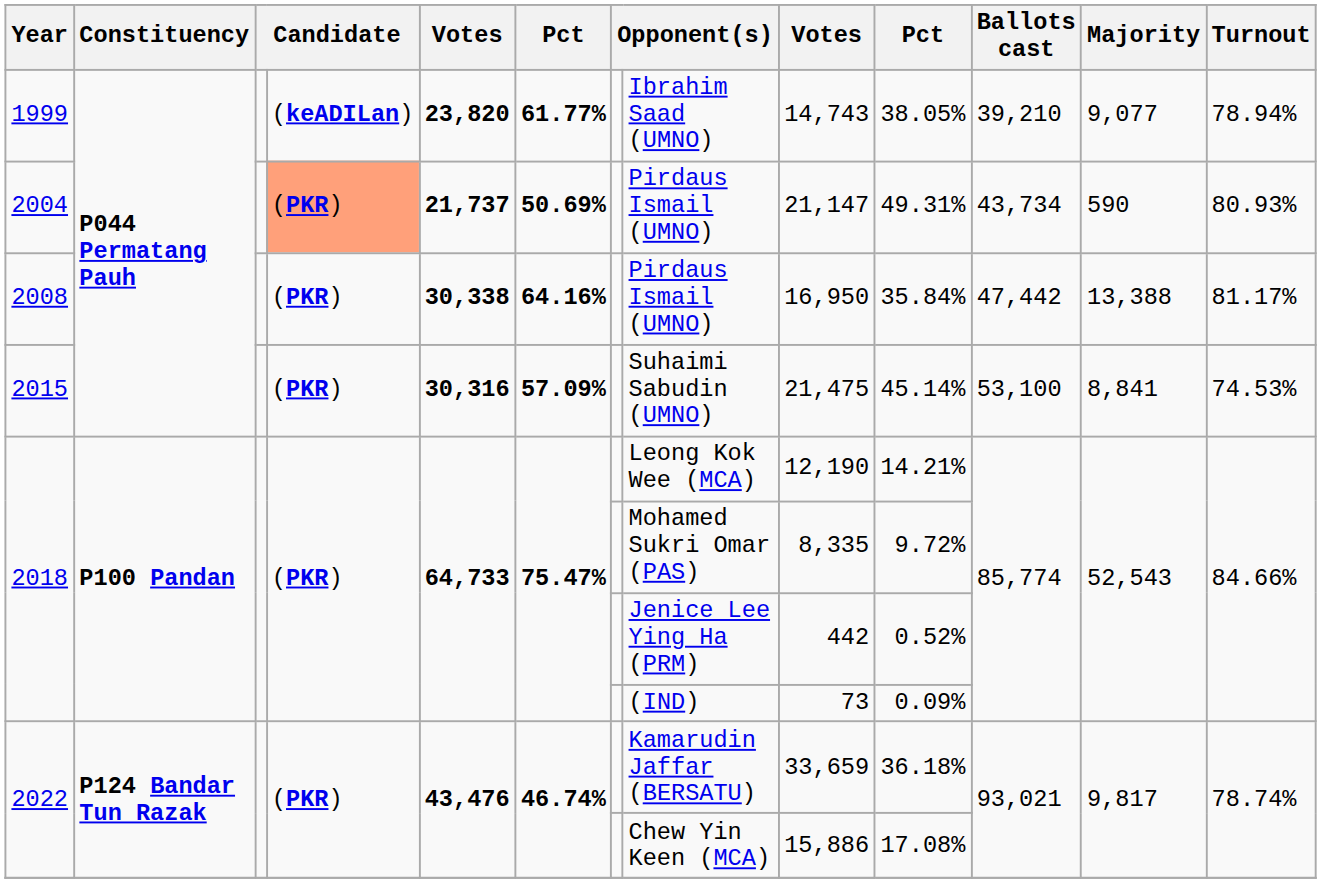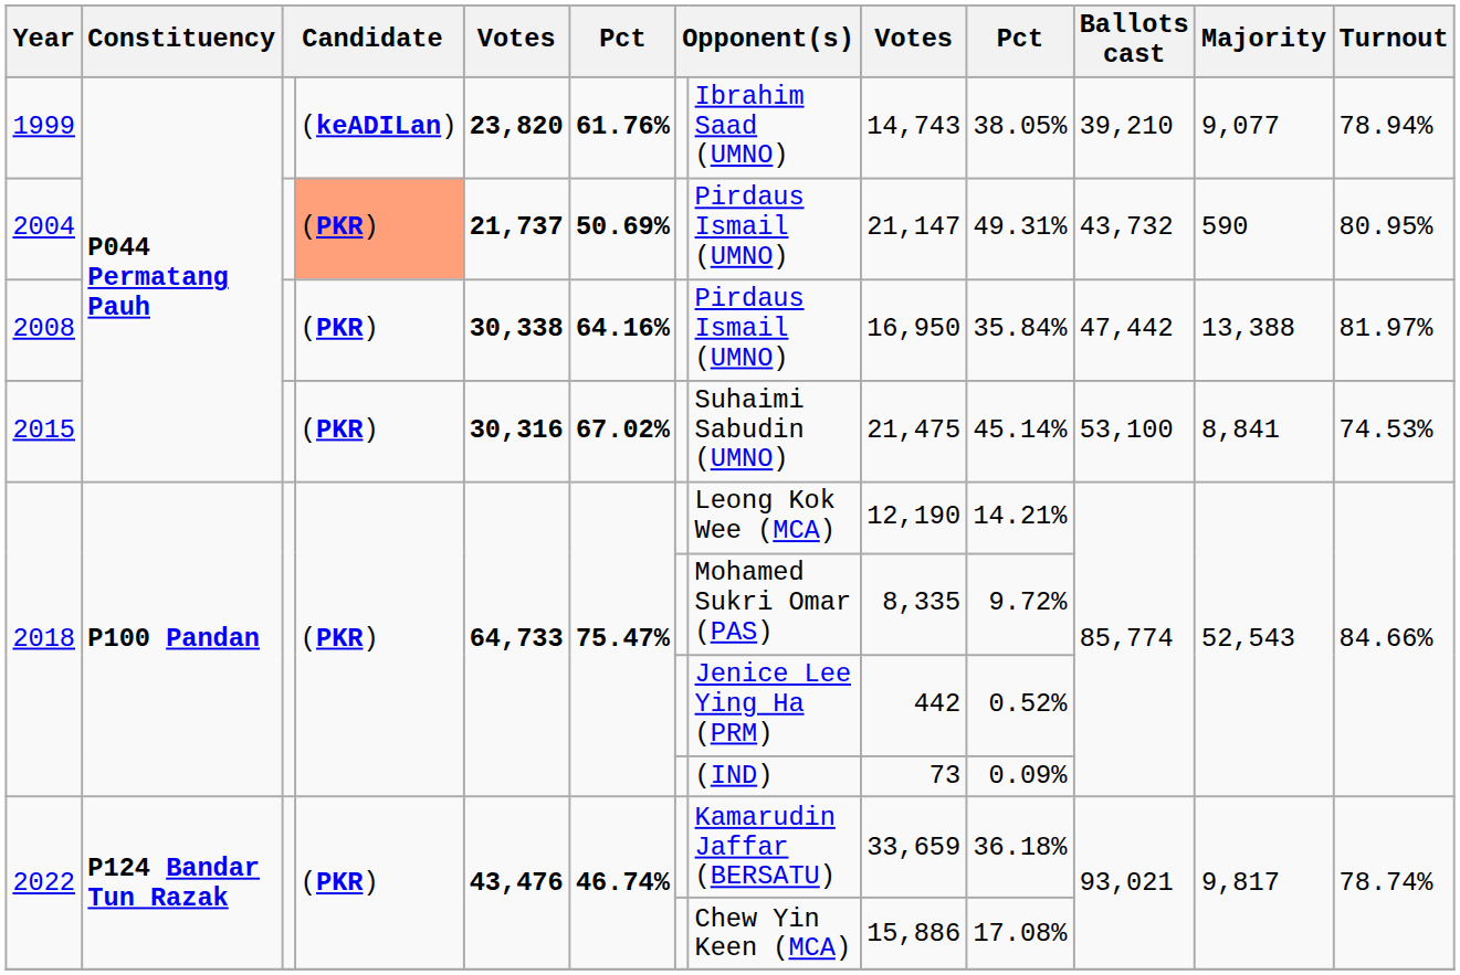 <table class="wikitable" style="margin:0.5em ; font-size:95%">
 <tr>
 <th>Year</th>
 <th>Constituency</th>
 <th colspan=2>Candidate</th>
 <th>Votes</th>
 <th>Pct</th>
 <th colspan=2>Opponent(s)</th>
 <th>Votes</th>
 <th>Pct</th>
 <th>Ballots cast</th>
 <th>Majority</th>
 <th>Turnout</th>
 </tr>
 <tr>
 <td><a href='#'>1999</a></td>
 <td rowspan="4"><strong>P044 <a href='#'>Permatang Pauh</a></strong></td>
 <td></td>
 <td> (<a href='#'><strong>keADILan</strong></a>)</td>
 <td style="text-align:right"><strong>23,820</strong></td>
-<td><strong>61.77%</strong></td>
+<td><strong>61.76%</strong></td>
 <td></td>
 <td><a href='#'>Ibrahim Saad</a> (<a href='#'>UMNO</a>)</td>
 <td style="text-align:right">14,743</td>
 <td>38.05%</td>
 <td>39,210</td>
 <td>9,077</td>
 <td>78.94%</td>
 </tr>
 <tr>
 <td><a href='#'>2004</a></td>
 <td></td>
 <td style="background: lightsalmon;"> (<a href='#'><strong>PKR</strong></a>)</td>
 <td style="text-align:right"><strong>21,737</strong></td>
 <td><strong>50.69%</strong></td>
 <td></td>
 <td><a href='#'>Pirdaus Ismail</a> (<a href='#'>UMNO</a>)</td>
 <td style="text-align:right">21,147</td>
 <td>49.31%</td>
-<td>43,734</td>
+<td>43,732</td>
 <td>590</td>
-<td>80.93%</td>
+<td>80.95%</td>
 </tr>
 <tr>
 <td><a href='#'>2008</a></td>
 <td></td>
 <td> (<a href='#'><strong>PKR</strong></a>)</td>
 <td style="text-align:right"><strong>30,338</strong></td>
 <td><strong>64.16%</strong></td>
 <td></td>
 <td><a href='#'>Pirdaus Ismail</a> (<a href='#'>UMNO</a>)</td>
 <td style="text-align:right">16,950</td>
 <td>35.84%</td>
 <td>47,442</td>
 <td>13,388</td>
-<td>81.17%</td>
+<td>81.97%</td>
 </tr>
 <tr>
 <td><a href='#'>2015</a></td>
 <td></td>
 <td> (<a href='#'><strong>PKR</strong></a>)</td>
 <td style="text-align:right"><strong>30,316</strong></td>
-<td><strong>57.09%</strong></td>
+<td><strong>67.02%</strong></td>
 <td></td>
 <td>Suhaimi Sabudin (<a href='#'>UMNO</a>)</td>
 <td style="text-align:right">21,475</td>
 <td>45.14%</td>
 <td>53,100</td>
 <td>8,841</td>
 <td>74.53%</td>
 </tr>
 <tr>
 <td rowspan=4><a href='#'>2018</a></td>
 <td rowspan=4><strong>P100 <a href='#'>Pandan</a></strong></td>
 <td rowspan=4 ></td>
 <td rowspan=4> (<a href='#'><strong>PKR</strong></a>)</td>
 <td rowspan=4 style="text-align:right"><strong>64,733</strong></td>
 <td rowspan=4><strong>75.47%</strong></td>
 <td></td>
 <td>Leong Kok Wee (<a href='#'>MCA</a>)</td>
 <td style="text-align:right">12,190</td>
 <td>14.21%</td>
 <td rowspan=4>85,774</td>
 <td rowspan=4>52,543</td>
 <td rowspan=4>84.66%</td>
 </tr>
 <tr>
 <td></td>
 <td>Mohamed Sukri Omar (<a href='#'>PAS</a>)</td>
 <td style="text-align:right">8,335</td>
 <td style="text-align:right">9.72%</td>
 </tr>
 <tr>
 <td bgcolor=></td>
 <td><a href='#'>Jenice Lee Ying Ha</a> (<a href='#'>PRM</a>)</td>
 <td style="text-align:right">442</td>
 <td style="text-align:right">0.52%</td>
 </tr>
 <tr>
 <td></td>
 <td> (<a href='#'>IND</a>)</td>
 <td style="text-align:right">73</td>
 <td style="text-align:right">0.09%</td>
 </tr>
 <tr>
 <td rowspan=2><a href='#'>2022</a></td>
 <td rowspan=2><strong>P124 <a href='#'>Bandar Tun Razak</a></strong></td>
 <td rowspan=2 ></td>
 <td rowspan=2> (<a href='#'><strong>PKR</strong></a>)</td>
 <td rowspan=2 align="right"><strong>43,476</strong></td>
 <td rowspan=2><strong>46.74%</strong></td>
 <td bgcolor=></td>
 <td><a href='#'>Kamarudin Jaffar</a> (<a href='#'>BERSATU</a>)</td>
 <td align="right">33,659</td>
 <td>36.18%</td>
 <td rowspan=2>93,021</td>
 <td rowspan=2>9,817</td>
 <td rowspan=2>78.74%</td>
 </tr>
 <tr>
 <td></td>
 <td>Chew Yin Keen (<a href='#'>MCA</a>)</td>
 <td align="right">15,886</td>
 <td>17.08%</td>
 </tr>
 <tr>
 </tr>
 </table>
